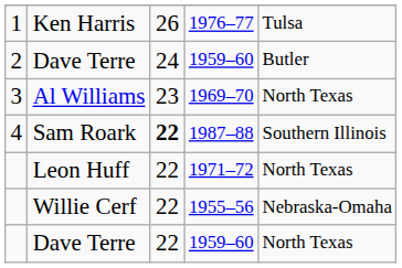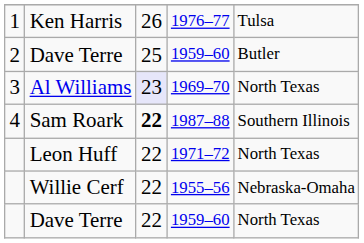 <table class="wikitable">
 <tr>
 </tr>
 <tr>
 <td>1</td>
 <td>Ken Harris</td>
 <td>26</td>
 <td style="font-size:80%;"><a href='#'>1976–77</a></td>
 <td style="font-size:80%;">Tulsa</td>
 </tr>
 <tr>
 <td>2</td>
 <td>Dave Terre</td>
-<td>24</td>
+<td>25</td>
 <td style="font-size:80%;"><a href='#'>1959–60</a></td>
 <td style="font-size:80%;">Butler</td>
 </tr>
 <tr>
 <td>3</td>
 <td><a href='#'>Al Williams</a></td>
-<td>23</td>
+<td style="background: lavender;">23</td>
 <td style="font-size:80%;"><a href='#'>1969–70</a></td>
 <td style="font-size:80%;">North Texas</td>
 </tr>
 <tr>
 <td>4</td>
 <td>Sam Roark</td>
 <td><strong>22</strong></td>
 <td style="font-size:80%;"><a href='#'>1987–88</a></td>
 <td style="font-size:80%;">Southern Illinois</td>
 </tr>
 <tr>
 <td></td>
 <td>Leon Huff</td>
 <td>22</td>
 <td style="font-size:80%;"><a href='#'>1971–72</a></td>
 <td style="font-size:80%;">North Texas</td>
 </tr>
 <tr>
 <td></td>
 <td>Willie Cerf</td>
 <td>22</td>
 <td style="font-size:80%;"><a href='#'>1955–56</a></td>
 <td style="font-size:80%;">Nebraska-Omaha</td>
 </tr>
 <tr>
 <td></td>
 <td>Dave Terre</td>
 <td>22</td>
 <td style="font-size:80%;"><a href='#'>1959–60</a></td>
 <td style="font-size:80%;">North Texas</td>
 </tr>
 </table>
